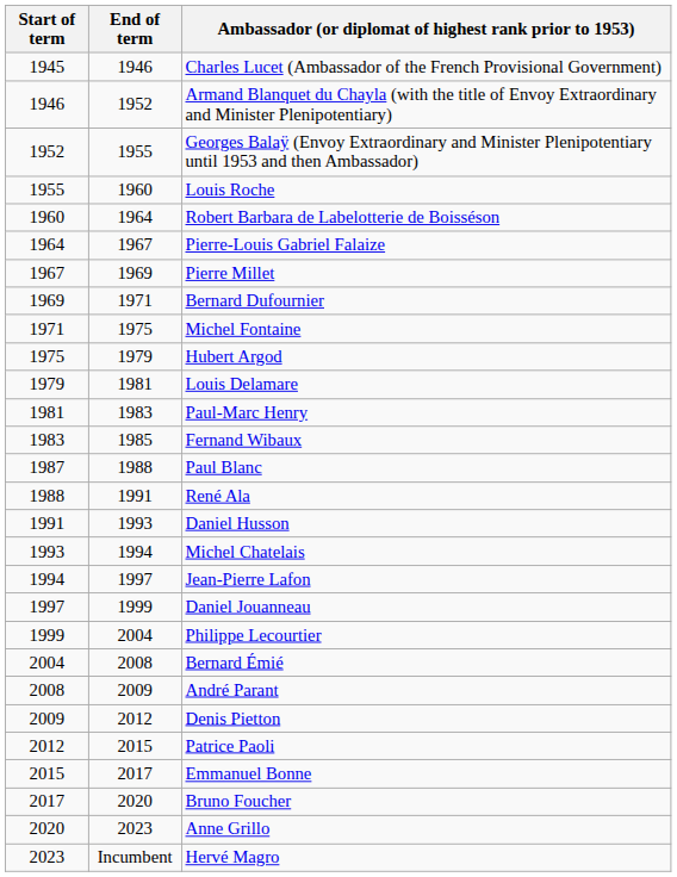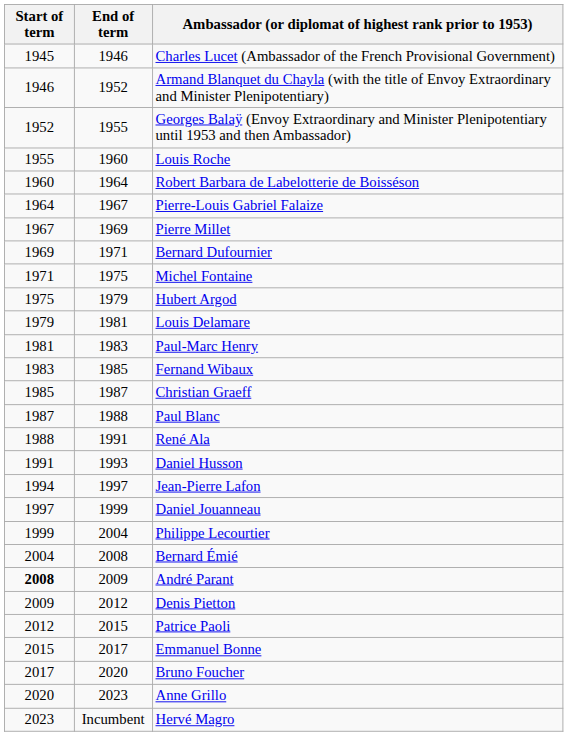 <table class="wikitable">
 <tr>
 <th>Start of term</th>
 <th>End of term</th>
 <th>Ambassador (or diplomat of highest rank prior to 1953)</th>
 </tr>
 <tr>
 <td align="center">1945</td>
 <td align="center">1946</td>
 <td><a href='#'>Charles Lucet</a> (Ambassador of the French Provisional Government)</td>
 </tr>
 <tr>
 <td align="center">1946</td>
 <td align="center">1952</td>
 <td><a href='#'>Armand Blanquet du Chayla</a> (with the title of Envoy Extraordinary and Minister Plenipotentiary)</td>
 </tr>
 <tr>
 <td align="center">1952</td>
 <td align="center">1955</td>
 <td><a href='#'>Georges Balaÿ</a> (Envoy Extraordinary and Minister Plenipotentiary until 1953 and then Ambassador)</td>
 </tr>
 <tr>
 <td align="center">1955</td>
 <td align="center">1960</td>
 <td><a href='#'>Louis Roche</a></td>
 </tr>
 <tr>
 <td align="center">1960</td>
 <td align="center">1964</td>
 <td><a href='#'>Robert Barbara de Labelotterie de Boisséson</a></td>
 </tr>
 <tr>
 <td align="center">1964</td>
 <td align="center">1967</td>
 <td><a href='#'>Pierre-Louis Gabriel Falaize</a></td>
 </tr>
 <tr>
 <td align="center">1967</td>
 <td align="center">1969</td>
 <td><a href='#'>Pierre Millet</a></td>
 </tr>
 <tr>
 <td align="center">1969</td>
 <td align="center">1971</td>
 <td><a href='#'>Bernard Dufournier</a></td>
 </tr>
 <tr>
 <td align="center">1971</td>
 <td align="center">1975</td>
 <td><a href='#'>Michel Fontaine</a></td>
 </tr>
 <tr>
 <td align="center">1975</td>
 <td align="center">1979</td>
 <td><a href='#'>Hubert Argod</a></td>
 </tr>
 <tr>
 <td align="center">1979</td>
 <td align="center">1981</td>
 <td><a href='#'>Louis Delamare</a></td>
 </tr>
 <tr>
 <td align="center">1981</td>
 <td align="center">1983</td>
 <td><a href='#'>Paul-Marc Henry</a></td>
 </tr>
 <tr>
 <td align="center">1983</td>
 <td align="center">1985</td>
 <td><a href='#'>Fernand Wibaux</a></td>
 </tr>
 <tr>
+<td align="center">1985</td>
+<td align="center">1987</td>
+<td><a href='#'>Christian Graeff</a></td>
+</tr>
+<tr>
 <td align="center">1987</td>
 <td align="center">1988</td>
 <td><a href='#'>Paul Blanc</a></td>
 </tr>
 <tr>
 <td align="center">1988</td>
 <td align="center">1991</td>
 <td><a href='#'>René Ala</a></td>
 </tr>
 <tr>
 <td align="center">1991</td>
 <td align="center">1993</td>
 <td><a href='#'>Daniel Husson</a></td>
-</tr>
-<tr>
-<td align="center">1993</td>
-<td align="center">1994</td>
-<td><a href='#'>Michel Chatelais</a></td>
 </tr>
 <tr>
 <td align="center">1994</td>
 <td align="center">1997</td>
 <td><a href='#'>Jean-Pierre Lafon</a></td>
 </tr>
 <tr>
 <td align="center">1997</td>
 <td align="center">1999</td>
 <td><a href='#'>Daniel Jouanneau</a></td>
 </tr>
 <tr>
 <td align="center">1999</td>
 <td align="center">2004</td>
 <td><a href='#'>Philippe Lecourtier</a></td>
 </tr>
 <tr>
 <td align="center">2004</td>
 <td align="center">2008</td>
 <td><a href='#'>Bernard Émié</a></td>
 </tr>
 <tr>
-<td align="center">2008</td>
+<td align="center"><strong>2008</strong></td>
 <td align="center">2009</td>
 <td><a href='#'>André Parant</a></td>
 </tr>
 <tr>
 <td align="center">2009</td>
 <td align="center">2012</td>
 <td><a href='#'>Denis Pietton</a></td>
 </tr>
 <tr>
 <td align="center">2012</td>
 <td align="center">2015</td>
 <td><a href='#'>Patrice Paoli</a></td>
 </tr>
 <tr>
 <td align="center">2015</td>
 <td align="center">2017</td>
 <td><a href='#'>Emmanuel Bonne</a></td>
 </tr>
 <tr>
 <td align="center">2017</td>
 <td align="center">2020</td>
 <td><a href='#'>Bruno Foucher</a></td>
 </tr>
 <tr>
 <td align="center">2020</td>
 <td align="center">2023</td>
 <td><a href='#'>Anne Grillo</a></td>
 </tr>
 <tr>
 <td align="center">2023</td>
 <td align="center">Incumbent</td>
 <td><a href='#'>Hervé Magro</a></td>
 </tr>
 </table>
